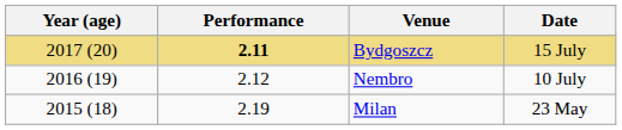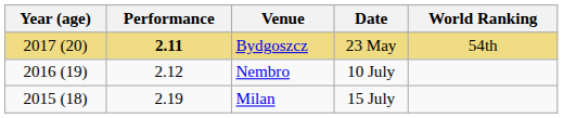 <table class="wikitable" width=55% style="font-size:90%; text-align:center;">
 <tr>
 <th>Year (age)</th>
 <th>Performance</th>
 <th>Venue</th>
 <th>Date</th>
+<th>World Ranking</th>
 </tr>
 <tr bgcolor=#F0DC82>
 <td>2017 (20)</td>
 <td><strong>2.11</strong></td>
 <td align=left> <a href='#'>Bydgoszcz</a></td>
-<td>15 July</td>
+<td>23 May</td>
+<td>54th</td>
 </tr>
 <tr>
 <td>2016 (19)</td>
 <td>2.12</td>
 <td align=left> <a href='#'>Nembro</a></td>
 <td>10 July</td>
+<td></td>
 </tr>
 <tr>
 <td>2015 (18)</td>
 <td>2.19</td>
 <td align=left> <a href='#'>Milan</a></td>
-<td>23 May</td>
+<td>15 July</td>
+<td></td>
 </tr>
 </table>
